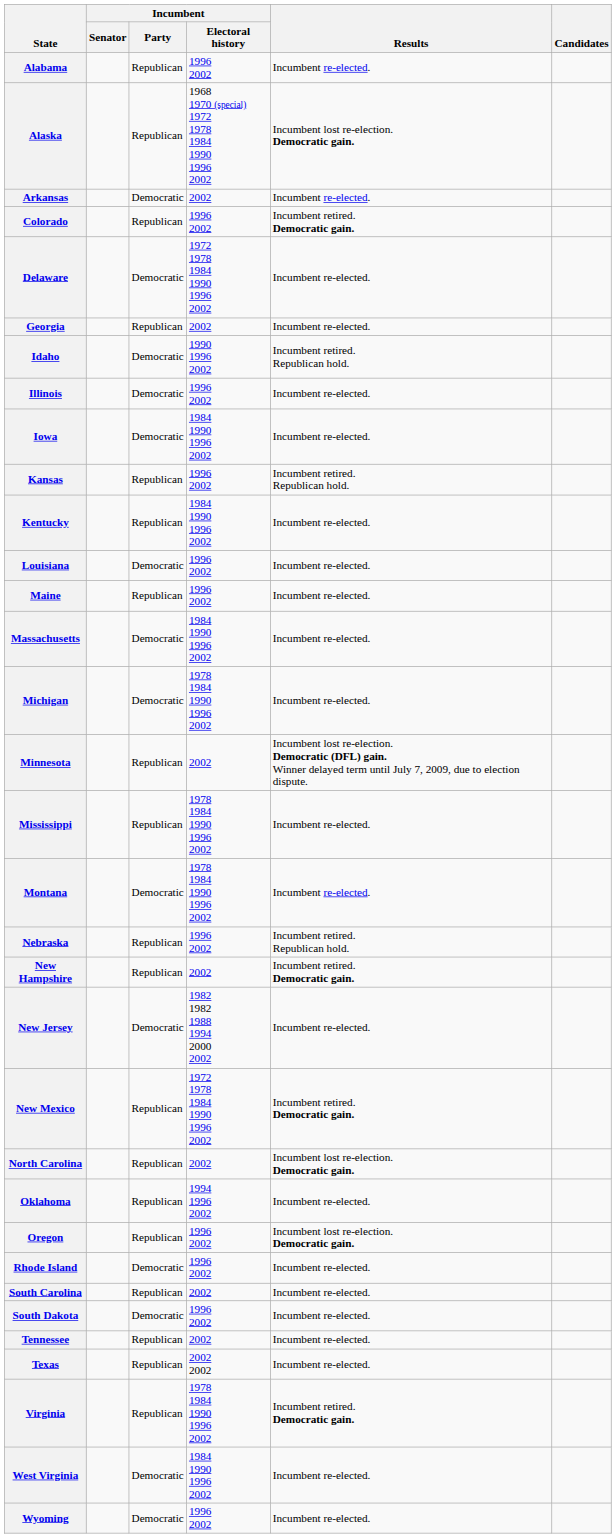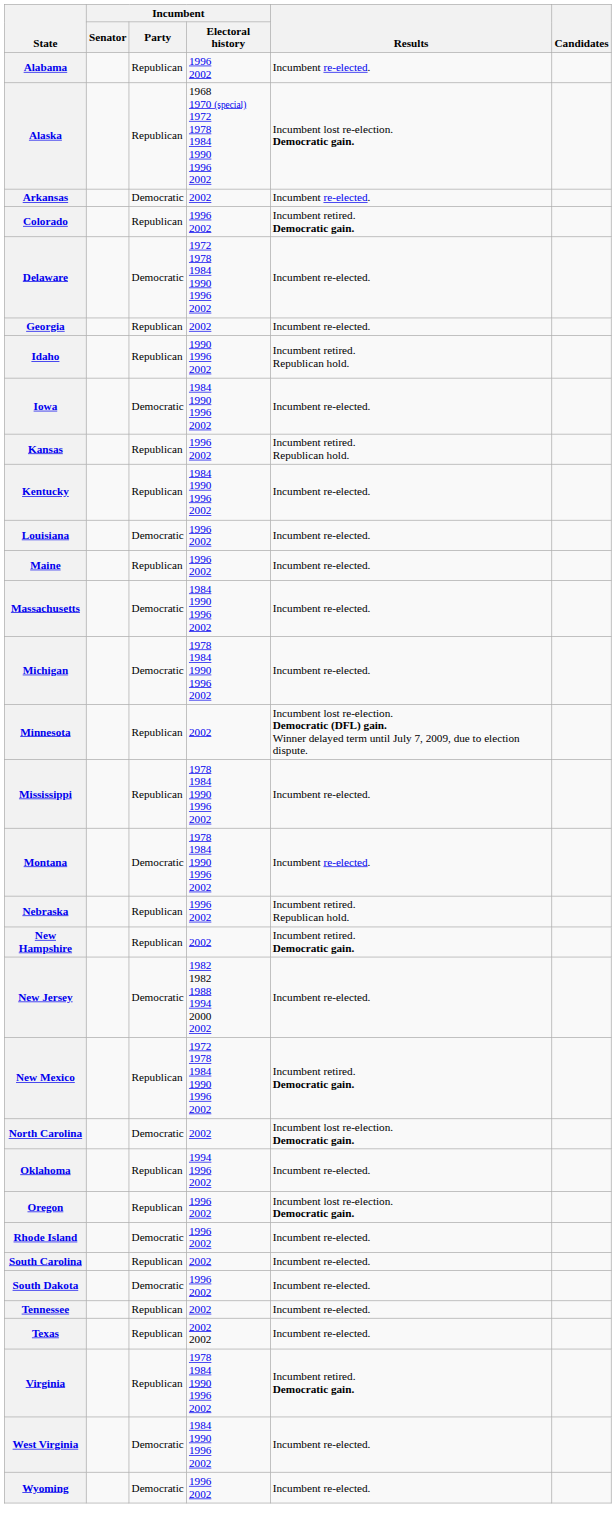 <table class="wikitable sortable">
 <tr valign=bottom>
 <th rowspan=2>State</th>
 <th colspan=3>Incumbent</th>
 <th rowspan=2>Results</th>
 <th rowspan=2>Candidates</th>
 </tr>
 <tr>
 <th>Senator</th>
 <th>Party</th>
 <th>Electoral history</th>
 </tr>
 <tr>
 <th><a href='#'>Alabama</a></th>
 <td></td>
 <td>Republican</td>
 <td><a href='#'>1996</a><br><a href='#'>2002</a></td>
 <td>Incumbent <a href='#'>re-elected</a>.</td>
 <td nowrap></td>
 </tr>
 <tr>
 <th><a href='#'>Alaska</a></th>
 <td></td>
 <td>Republican</td>
 <td>1968 <br><a href='#'>1970 <small>(special)</small></a><br><a href='#'>1972</a><br><a href='#'>1978</a><br><a href='#'>1984</a><br><a href='#'>1990</a><br><a href='#'>1996</a><br><a href='#'>2002</a></td>
 <td>Incumbent lost re-election.<br><strong>Democratic gain.</strong></td>
 <td nowrap></td>
 </tr>
 <tr>
 <th><a href='#'>Arkansas</a></th>
 <td></td>
 <td>Democratic</td>
 <td><a href='#'>2002</a></td>
 <td>Incumbent <a href='#'>re-elected</a>.</td>
 <td nowrap></td>
 </tr>
 <tr>
 <th><a href='#'>Colorado</a></th>
 <td></td>
 <td>Republican</td>
 <td><a href='#'>1996</a><br><a href='#'>2002</a></td>
 <td>Incumbent retired.<br><strong>Democratic gain.</strong></td>
 <td nowrap></td>
 </tr>
 <tr>
 <th><a href='#'>Delaware</a></th>
 <td></td>
 <td>Democratic</td>
 <td><a href='#'>1972</a><br><a href='#'>1978</a><br><a href='#'>1984</a><br><a href='#'>1990</a><br><a href='#'>1996</a><br><a href='#'>2002</a></td>
 <td>Incumbent re-elected.</td>
 <td nowrap></td>
 </tr>
 <tr>
 <th><a href='#'>Georgia</a></th>
 <td></td>
 <td>Republican</td>
 <td><a href='#'>2002</a></td>
 <td>Incumbent re-elected.</td>
 <td nowrap></td>
 </tr>
 <tr>
 <th><a href='#'>Idaho</a></th>
 <td></td>
-<td>Democratic</td>
+<td>Republican</td>
 <td><a href='#'>1990</a><br><a href='#'>1996</a><br><a href='#'>2002</a></td>
 <td>Incumbent retired.<br>Republican hold.</td>
-<td nowrap></td>
-</tr>
-<tr>
-<th><a href='#'>Illinois</a></th>
-<td></td>
-<td>Democratic</td>
-<td><a href='#'>1996</a><br><a href='#'>2002</a></td>
-<td>Incumbent re-elected.</td>
 <td nowrap></td>
 </tr>
 <tr>
 <th><a href='#'>Iowa</a></th>
 <td></td>
 <td>Democratic</td>
 <td><a href='#'>1984</a><br><a href='#'>1990</a><br><a href='#'>1996</a><br><a href='#'>2002</a></td>
 <td>Incumbent re-elected.</td>
 <td nowrap></td>
 </tr>
 <tr>
 <th><a href='#'>Kansas</a></th>
 <td></td>
 <td>Republican</td>
 <td><a href='#'>1996</a><br><a href='#'>2002</a></td>
 <td>Incumbent retired.<br>Republican hold.</td>
 <td nowrap></td>
 </tr>
 <tr>
 <th><a href='#'>Kentucky</a></th>
 <td></td>
 <td>Republican</td>
 <td><a href='#'>1984</a><br><a href='#'>1990</a><br><a href='#'>1996</a><br><a href='#'>2002</a></td>
 <td>Incumbent re-elected.</td>
 <td nowrap></td>
 </tr>
 <tr>
 <th><a href='#'>Louisiana</a></th>
 <td></td>
 <td>Democratic</td>
 <td><a href='#'>1996</a><br><a href='#'>2002</a></td>
 <td>Incumbent re-elected.</td>
 <td nowrap></td>
 </tr>
 <tr>
 <th><a href='#'>Maine</a></th>
 <td></td>
 <td>Republican</td>
 <td><a href='#'>1996</a><br><a href='#'>2002</a></td>
 <td>Incumbent re-elected.</td>
 <td nowrap></td>
 </tr>
 <tr>
 <th><a href='#'>Massachusetts</a></th>
 <td></td>
 <td>Democratic</td>
 <td><a href='#'>1984</a><br><a href='#'>1990</a><br><a href='#'>1996</a><br><a href='#'>2002</a></td>
 <td>Incumbent re-elected.</td>
 <td nowrap></td>
 </tr>
 <tr>
 <th><a href='#'>Michigan</a></th>
 <td></td>
 <td>Democratic</td>
 <td><a href='#'>1978</a><br><a href='#'>1984</a><br><a href='#'>1990</a><br><a href='#'>1996</a><br><a href='#'>2002</a></td>
 <td>Incumbent re-elected.</td>
 <td nowrap></td>
 </tr>
 <tr>
 <th><a href='#'>Minnesota</a></th>
 <td></td>
 <td>Republican</td>
 <td><a href='#'>2002</a></td>
 <td>Incumbent lost re-election.<br><strong>Democratic (DFL) gain.</strong><br>Winner delayed term until July 7, 2009, due to election dispute.</td>
 <td nowrap></td>
 </tr>
 <tr>
 <th><a href='#'>Mississippi</a></th>
 <td></td>
 <td>Republican</td>
 <td><a href='#'>1978</a><br><a href='#'>1984</a><br><a href='#'>1990</a><br><a href='#'>1996</a><br><a href='#'>2002</a></td>
 <td>Incumbent re-elected.</td>
 <td nowrap></td>
 </tr>
 <tr>
 <th><a href='#'>Montana</a></th>
 <td></td>
 <td>Democratic</td>
 <td><a href='#'>1978</a><br><a href='#'>1984</a><br><a href='#'>1990</a><br><a href='#'>1996</a><br><a href='#'>2002</a></td>
 <td>Incumbent <a href='#'>re-elected</a>.</td>
 <td nowrap></td>
 </tr>
 <tr>
 <th><a href='#'>Nebraska</a></th>
 <td></td>
 <td>Republican</td>
 <td><a href='#'>1996</a><br><a href='#'>2002</a></td>
 <td>Incumbent retired.<br>Republican hold.</td>
 <td nowrap></td>
 </tr>
 <tr>
 <th><a href='#'>New Hampshire</a></th>
 <td></td>
 <td>Republican</td>
 <td><a href='#'>2002</a></td>
 <td>Incumbent retired.<br><strong>Democratic gain.</strong></td>
 <td nowrap></td>
 </tr>
 <tr>
 <th><a href='#'>New Jersey</a></th>
 <td></td>
 <td>Democratic</td>
 <td><a href='#'>1982</a><br>1982 <br><a href='#'>1988</a><br><a href='#'>1994</a><br>2000 <br><a href='#'>2002</a></td>
 <td>Incumbent re-elected.</td>
 <td nowrap></td>
 </tr>
 <tr>
 <th><a href='#'>New Mexico</a></th>
 <td></td>
 <td>Republican</td>
 <td><a href='#'>1972</a><br><a href='#'>1978</a><br><a href='#'>1984</a><br><a href='#'>1990</a><br><a href='#'>1996</a><br><a href='#'>2002</a></td>
 <td>Incumbent retired.<br><strong>Democratic gain.</strong></td>
 <td nowrap></td>
 </tr>
 <tr>
 <th><a href='#'>North Carolina</a></th>
 <td></td>
-<td>Republican</td>
+<td>Democratic</td>
 <td><a href='#'>2002</a></td>
 <td>Incumbent lost re-election.<br><strong>Democratic gain.</strong></td>
 <td nowrap></td>
 </tr>
 <tr>
 <th><a href='#'>Oklahoma</a></th>
 <td></td>
 <td>Republican</td>
 <td><a href='#'>1994</a> <br><a href='#'>1996</a><br><a href='#'>2002</a></td>
 <td>Incumbent re-elected.</td>
 <td nowrap></td>
 </tr>
 <tr>
 <th><a href='#'>Oregon</a></th>
 <td></td>
 <td>Republican</td>
 <td><a href='#'>1996</a><br><a href='#'>2002</a></td>
 <td>Incumbent lost re-election.<br><strong>Democratic gain.</strong></td>
 <td nowrap></td>
 </tr>
 <tr>
 <th><a href='#'>Rhode Island</a></th>
 <td></td>
 <td>Democratic</td>
 <td><a href='#'>1996</a><br><a href='#'>2002</a></td>
 <td>Incumbent re-elected.</td>
 <td nowrap></td>
 </tr>
 <tr>
 <th><a href='#'>South Carolina</a></th>
 <td></td>
 <td>Republican</td>
 <td><a href='#'>2002</a></td>
 <td>Incumbent re-elected.</td>
 <td nowrap></td>
 </tr>
 <tr>
 <th><a href='#'>South Dakota</a></th>
 <td></td>
 <td>Democratic</td>
 <td><a href='#'>1996</a><br><a href='#'>2002</a></td>
 <td>Incumbent re-elected.</td>
 <td nowrap></td>
 </tr>
 <tr>
 <th><a href='#'>Tennessee</a></th>
 <td></td>
 <td>Republican</td>
 <td><a href='#'>2002</a></td>
 <td>Incumbent re-elected.</td>
 <td nowrap></td>
 </tr>
 <tr>
 <th><a href='#'>Texas</a></th>
 <td></td>
 <td>Republican</td>
 <td><a href='#'>2002</a><br>2002 </td>
 <td>Incumbent re-elected.</td>
 <td nowrap></td>
 </tr>
 <tr>
 <th><a href='#'>Virginia</a></th>
 <td></td>
 <td>Republican</td>
 <td><a href='#'>1978</a><br><a href='#'>1984</a><br><a href='#'>1990</a><br><a href='#'>1996</a><br><a href='#'>2002</a></td>
 <td>Incumbent retired.<br><strong>Democratic gain.</strong></td>
 <td nowrap></td>
 </tr>
 <tr>
 <th><a href='#'>West Virginia</a></th>
 <td></td>
 <td>Democratic</td>
 <td><a href='#'>1984</a><br><a href='#'>1990</a><br><a href='#'>1996</a><br><a href='#'>2002</a></td>
 <td>Incumbent re-elected.</td>
 <td nowrap></td>
 </tr>
 <tr>
 <th><a href='#'>Wyoming</a></th>
 <td></td>
 <td>Democratic</td>
 <td><a href='#'>1996</a><br><a href='#'>2002</a></td>
 <td>Incumbent re-elected.</td>
 <td nowrap></td>
 </tr>
 </table>
